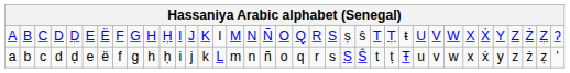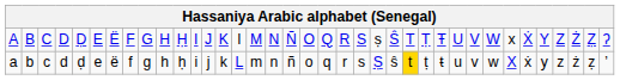 <table class="wikitable" style="text-align:center;vertical-align:middle">
 <tr>
 <th colspan="37">Hassaniya Arabic alphabet (Senegal)</th>
 </tr>
 <tr>
 <td><a href='#'>A</a></td>
 <td><a href='#'>B</a></td>
 <td><a href='#'>C</a></td>
 <td><a href='#'>D</a></td>
 <td><a href='#'>Ḍ</a></td>
 <td><a href='#'>E</a></td>
 <td><a href='#'>Ë</a></td>
 <td><a href='#'>F</a></td>
 <td><a href='#'>G</a></td>
 <td><a href='#'>H</a></td>
 <td><a href='#'>Ḥ</a></td>
 <td><a href='#'>I</a></td>
 <td><a href='#'>J</a></td>
 <td><a href='#'>K</a></td>
 <td>l</td>
 <td><a href='#'>M</a></td>
 <td><a href='#'>N</a></td>
 <td><a href='#'>Ñ</a></td>
 <td><a href='#'>O</a></td>
 <td><a href='#'>Q</a></td>
 <td><a href='#'>R</a></td>
 <td><a href='#'>S</a></td>
 <td>ṣ</td>
-<td>ŝ</td>
+<td><a href='#'>Ŝ</a></td>
 <td><a href='#'>T</a></td>
 <td><a href='#'>Ṭ</a></td>
-<td>ŧ</td>
+<td><a href='#'>Ŧ</a></td>
 <td><a href='#'>U</a></td>
 <td><a href='#'>V</a></td>
 <td><a href='#'>W</a></td>
-<td><a href='#'>X</a></td>
+<td>x</td>
 <td><a href='#'>Ẋ</a></td>
 <td><a href='#'>Y</a></td>
 <td><a href='#'>Z</a></td>
 <td><a href='#'>Ż</a></td>
 <td><a href='#'>Ẓ</a></td>
 <td><a href='#'>ʔ</a></td>
 </tr>
 <tr>
 <td>a</td>
 <td>b</td>
 <td>c</td>
 <td>d</td>
 <td>ḍ</td>
 <td>e</td>
 <td>ë</td>
 <td>f</td>
 <td>g</td>
 <td>h</td>
 <td>ḥ</td>
 <td>i</td>
 <td>j</td>
 <td>k</td>
 <td><a href='#'>L</a></td>
 <td>m</td>
 <td>n</td>
 <td>ñ</td>
 <td>o</td>
 <td>q</td>
 <td>r</td>
 <td>s</td>
 <td><a href='#'>Ṣ</a></td>
-<td><a href='#'>Ŝ</a></td>
-<td>t</td>
+<td>ŝ</td>
+<td style="background: gold;">t</td>
 <td>ṭ</td>
-<td><a href='#'>Ŧ</a></td>
+<td>ŧ</td>
 <td>u</td>
 <td>v</td>
 <td>w</td>
-<td>x</td>
+<td><a href='#'>X</a></td>
 <td>ẋ</td>
 <td>y</td>
 <td>z</td>
 <td>ż</td>
 <td>ẓ</td>
 <td>ʼ</td>
 </tr>
 </table>
